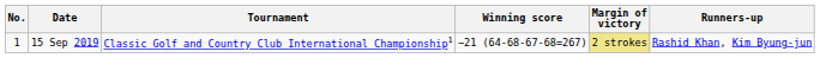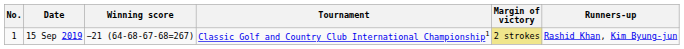 <table class="wikitable" style="font-size:95%;">
 <tr>
 <th>No.</th>
 <th>Date</th>
+<th>Winning score</th>
 <th>Tournament</th>
-<th>Winning score</th>
 <th>Margin of<br>victory</th>
 <th>Runners-up</th>
 </tr>
 <tr>
 <td align=center>1</td>
 <td align=right>15 Sep <a href='#'>2019</a></td>
+<td>−21 (64-68-67-68=267)</td>
 <td><a href='#'>Classic Golf and Country Club International Championship</a><sup>1</sup></td>
-<td>−21 (64-68-67-68=267)</td>
 <td style="background: khaki;">2 strokes</td>
 <td> <a href='#'>Rashid Khan</a>,  <a href='#'>Kim Byung-jun</a></td>
 </tr>
 </table>
